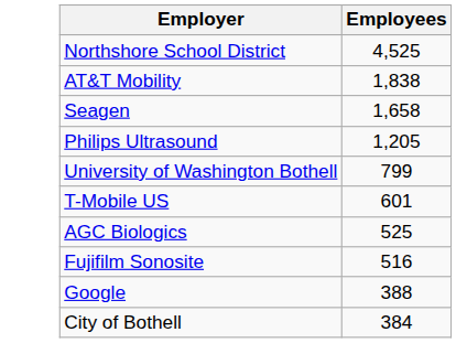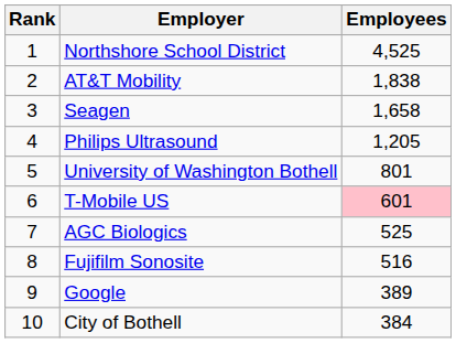 <table class="wikitable" style="float:right; clear:right; margin:0 0 0.5em 1em;">
 <tr>
+<th>Rank</th>
 <th>Employer</th>
 <th>Employees</th>
 </tr>
 <tr>
+<td align=center>1</td>
 <td><a href='#'>Northshore School District</a></td>
 <td align=center>4,525</td>
 </tr>
 <tr>
+<td align=center>2</td>
 <td><a href='#'>AT&T Mobility</a></td>
 <td align=center>1,838</td>
 </tr>
 <tr>
+<td align=center>3</td>
 <td><a href='#'>Seagen</a></td>
 <td align=center>1,658</td>
 </tr>
 <tr>
+<td align=center>4</td>
 <td><a href='#'>Philips Ultrasound</a></td>
 <td align=center>1,205</td>
 </tr>
 <tr>
+<td align=center>5</td>
 <td><a href='#'>University of Washington Bothell</a></td>
-<td align=center>799</td>
+<td align=center>801</td>
 </tr>
 <tr>
+<td align=center>6</td>
 <td><a href='#'>T-Mobile US</a></td>
-<td align=center>601</td>
+<td align=center style="background: pink;">601</td>
 </tr>
 <tr>
+<td align=center>7</td>
 <td><a href='#'>AGC Biologics</a></td>
 <td align=center>525</td>
 </tr>
 <tr>
+<td align=center>8</td>
 <td><a href='#'>Fujifilm Sonosite</a></td>
 <td align=center>516</td>
 </tr>
 <tr>
+<td align=center>9</td>
 <td><a href='#'>Google</a></td>
-<td align=center>388</td>
+<td align=center>389</td>
 </tr>
 <tr>
+<td align=center>10</td>
 <td>City of Bothell</td>
 <td align=center>384</td>
 </tr>
 </table>
